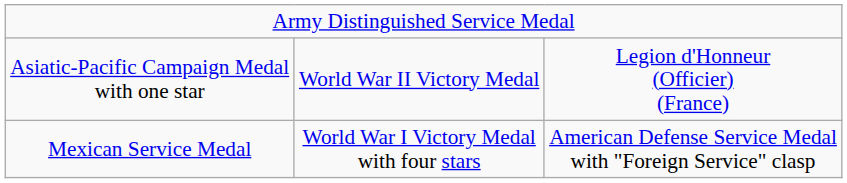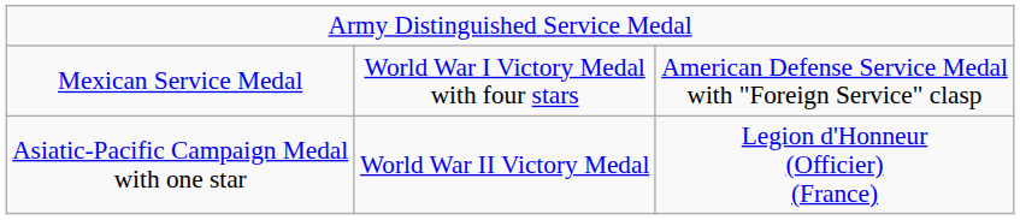 <table class="wikitable" style="margin:1em auto; text-align:center;">
 <tr>
 <td colspan=3><a href='#'>Army Distinguished Service Medal</a></td>
+</tr>
+<tr>
+<td><a href='#'>Mexican Service Medal</a></td>
+<td><a href='#'>World War I Victory Medal</a><br>with four <a href='#'>stars</a></td>
+<td><a href='#'>American Defense Service Medal</a><br> with "Foreign Service" clasp</td>
 </tr>
 <tr>
 <td><a href='#'>Asiatic-Pacific Campaign Medal</a><br>with one star</td>
 <td><a href='#'>World War II Victory Medal</a></td>
 <td><a href='#'>Legion d'Honneur<br>(Officier)<br>(France)</a></td>
 </tr>
-<tr>
-<td><a href='#'>Mexican Service Medal</a></td>
-<td><a href='#'>World War I Victory Medal</a><br>with four <a href='#'>stars</a></td>
-<td><a href='#'>American Defense Service Medal</a><br> with "Foreign Service" clasp</td>
-</tr>
 </table>
